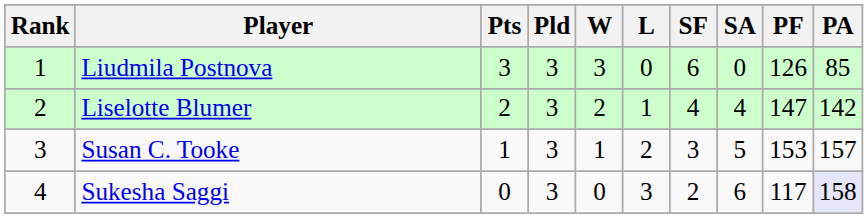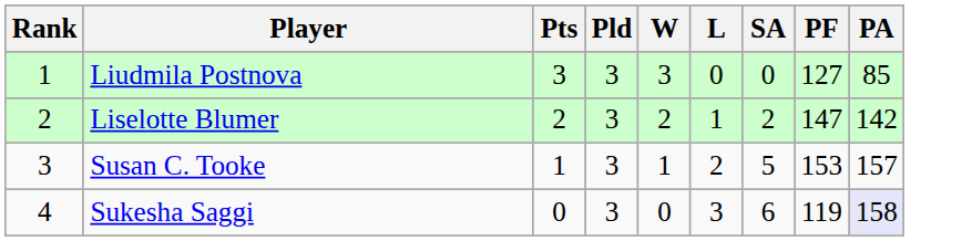 <table class=wikitable style="text-align:center; font-size:90%">
 <tr>
 <th width="20">Rank</th>
 <th width="225">Player</th>
 <th width="20">Pts</th>
 <th width="20">Pld</th>
 <th width="20">W</th>
 <th width="20">L</th>
-<th width="20">SF</th>
 <th width="20">SA</th>
 <th width="20">PF</th>
 <th width="20">PA</th>
 </tr>
 <tr bgcolor="#ccffcc">
 <td>1</td>
 <td style="text-align:left"> <a href='#'>Liudmila Postnova</a></td>
 <td>3</td>
 <td>3</td>
 <td>3</td>
 <td>0</td>
-<td>6</td>
 <td>0</td>
-<td>126</td>
+<td>127</td>
 <td>85</td>
 </tr>
 <tr bgcolor="#ccffcc">
 <td>2</td>
 <td style="text-align:left"> <a href='#'>Liselotte Blumer</a></td>
 <td>2</td>
 <td>3</td>
 <td>2</td>
 <td>1</td>
-<td>4</td>
-<td>4</td>
+<td>2</td>
 <td>147</td>
 <td>142</td>
 </tr>
 <tr>
 <td>3</td>
 <td style="text-align:left"> <a href='#'>Susan C. Tooke</a></td>
 <td>1</td>
 <td>3</td>
 <td>1</td>
 <td>2</td>
-<td>3</td>
 <td>5</td>
 <td>153</td>
 <td>157</td>
 </tr>
 <tr>
 <td>4</td>
 <td style="text-align:left"> <a href='#'>Sukesha Saggi</a></td>
 <td>0</td>
 <td>3</td>
 <td>0</td>
 <td>3</td>
-<td>2</td>
 <td>6</td>
-<td>117</td>
+<td>119</td>
 <td style="background: lavender;">158</td>
 </tr>
 </table>
